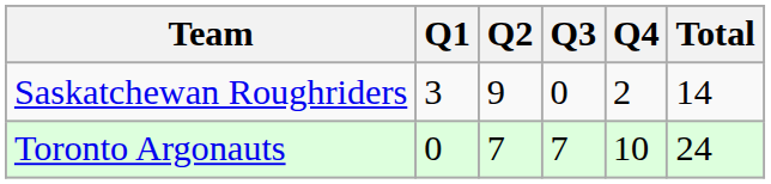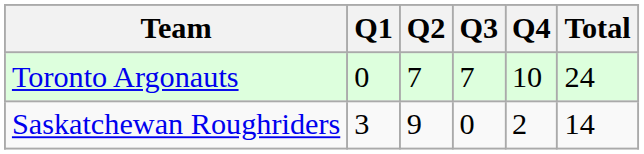 <table class="wikitable">
 <tr>
 <th>Team</th>
 <th>Q1</th>
 <th>Q2</th>
 <th>Q3</th>
 <th>Q4</th>
 <th>Total</th>
 </tr>
+<tr style="background-color:#DDFFDD">
+<td><a href='#'>Toronto Argonauts</a></td>
+<td>0</td>
+<td>7</td>
+<td>7</td>
+<td>10</td>
+<td>24</td>
+</tr>
 <tr>
 <td><a href='#'>Saskatchewan Roughriders</a></td>
 <td>3</td>
 <td>9</td>
 <td>0</td>
 <td>2</td>
 <td>14</td>
 </tr>
-<tr style="background-color:#DDFFDD">
-<td><a href='#'>Toronto Argonauts</a></td>
-<td>0</td>
-<td>7</td>
-<td>7</td>
-<td>10</td>
-<td>24</td>
-</tr>
 </table>
